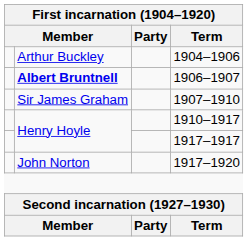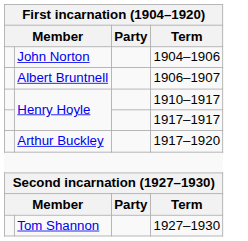 <table class="wikitable" style='border-style: none none none none;'>
 <tr>
 <th colspan="4">First incarnation (1904–1920)</th>
 </tr>
 <tr>
 <th colspan="2">Member</th>
 <th>Party</th>
 <th>Term</th>
 </tr>
 <tr style="background: #f9f9f9">
 <td> </td>
-<td><a href='#'>Arthur Buckley</a></td>
+<td><a href='#'>John Norton</a></td>
 <td></td>
 <td>1904–1906</td>
 </tr>
 <tr style="background: #f9f9f9">
 <td> </td>
-<td><strong><a href='#'>Albert Bruntnell</a></strong></td>
+<td><a href='#'>Albert Bruntnell</a></td>
 <td></td>
 <td>1906–1907</td>
-</tr>
-<tr style="background: #f9f9f9">
-<td> </td>
-<td><a href='#'>Sir James Graham</a></td>
-<td></td>
-<td>1907–1910</td>
 </tr>
 <tr style="background: #f9f9f9">
 <td> </td>
 <td rowspan="2"><a href='#'>Henry Hoyle</a></td>
 <td></td>
 <td>1910–1917</td>
 </tr>
 <tr style="background: #f9f9f9">
 <td> </td>
 <td></td>
 <td>1917–1917</td>
 </tr>
 <tr style="background: #f9f9f9">
 <td> </td>
-<td><a href='#'>John Norton</a></td>
+<td><a href='#'>Arthur Buckley</a></td>
 <td></td>
 <td>1917–1920</td>
 </tr>
 <tr>
 <td colspan="4" style='border-style: none none none none;'> </td>
 </tr>
 <tr>
 <th colspan="4">Second incarnation (1927–1930)</th>
 </tr>
 <tr>
 <th colspan="2">Member</th>
 <th>Party</th>
 <th>Term</th>
 </tr>
+<tr style="background: #f9f9f9">
+<td> </td>
+<td><a href='#'>Tom Shannon</a></td>
+<td></td>
+<td>1927–1930</td>
+</tr>
 </table>
